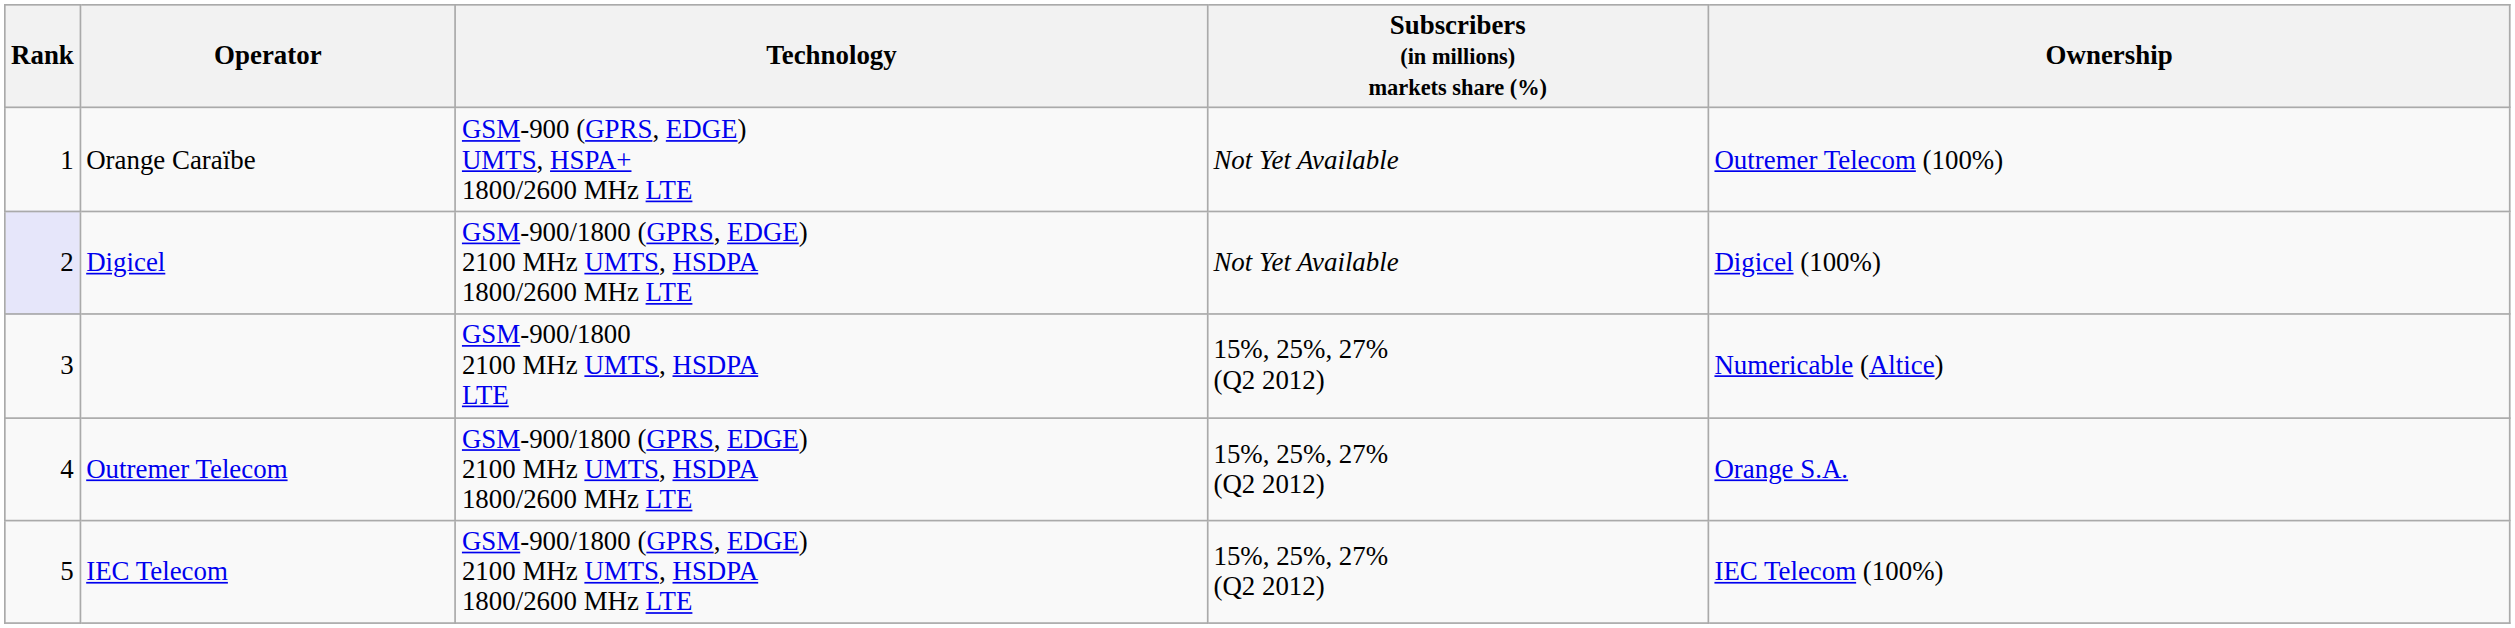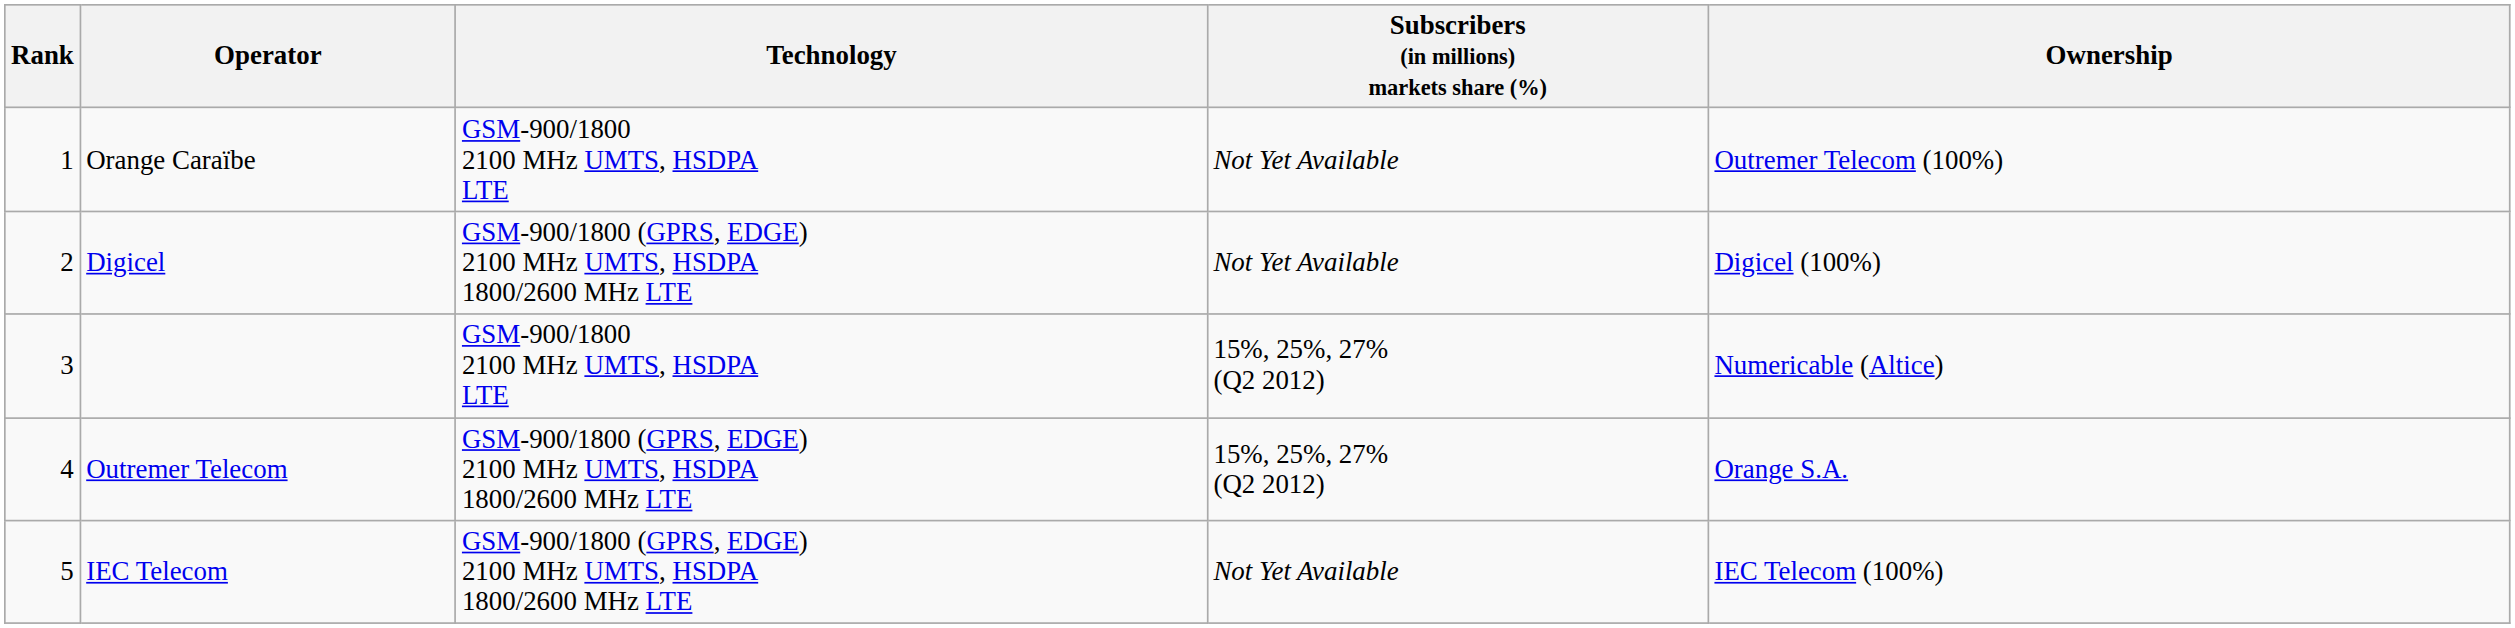 <table class="wikitable">
 <tr>
 <th style="width:3%;">Rank</th>
 <th style="width:15%;">Operator</th>
 <th style="width:30%;">Technology</th>
 <th style="width:20%;">Subscribers<br><small>(in millions)<br>markets share (%)</small></th>
 <th style="width:32%;">Ownership</th>
 </tr>
 <tr>
 <td align=right>1</td>
 <td>Orange Caraïbe</td>
-<td><a href='#'>GSM</a>-900 (<a href='#'>GPRS</a>, <a href='#'>EDGE</a>)<br><a href='#'>UMTS</a>, <a href='#'>HSPA+</a><br>1800/2600 MHz <a href='#'>LTE</a></td>
+<td><a href='#'>GSM</a>-900/1800 <br>2100 MHz <a href='#'>UMTS</a>, <a href='#'>HSDPA</a><br><a href='#'>LTE</a></td>
 <td><em>Not Yet Available</em></td>
 <td><a href='#'>Outremer Telecom</a> (100%)</td>
 </tr>
 <tr>
-<td align=right style="background: lavender;">2</td>
+<td align=right>2</td>
 <td><a href='#'>Digicel</a></td>
 <td><a href='#'>GSM</a>-900/1800 (<a href='#'>GPRS</a>, <a href='#'>EDGE</a>)<br>2100 MHz <a href='#'>UMTS</a>, <a href='#'>HSDPA</a><br> 1800/2600 MHz <a href='#'>LTE</a></td>
 <td><em>Not Yet Available</em></td>
 <td><a href='#'>Digicel</a> (100%)</td>
 </tr>
 <tr>
 <td align=right>3</td>
 <td></td>
 <td><a href='#'>GSM</a>-900/1800 <br>2100 MHz <a href='#'>UMTS</a>, <a href='#'>HSDPA</a><br><a href='#'>LTE</a></td>
 <td>15%, 25%, 27% <br>(Q2 2012)</td>
 <td><a href='#'>Numericable</a> (<a href='#'>Altice</a>)</td>
 </tr>
 <tr>
 <td align=right>4</td>
 <td><a href='#'>Outremer Telecom</a></td>
 <td><a href='#'>GSM</a>-900/1800 (<a href='#'>GPRS</a>, <a href='#'>EDGE</a>)<br>2100 MHz <a href='#'>UMTS</a>, <a href='#'>HSDPA</a><br> 1800/2600 MHz <a href='#'>LTE</a></td>
 <td>15%, 25%, 27% <br>(Q2 2012)</td>
 <td><a href='#'>Orange S.A.</a></td>
 </tr>
 <tr>
 <td align=right>5</td>
 <td><a href='#'>IEC Telecom</a></td>
 <td><a href='#'>GSM</a>-900/1800 (<a href='#'>GPRS</a>, <a href='#'>EDGE</a>)<br>2100 MHz <a href='#'>UMTS</a>, <a href='#'>HSDPA</a><br> 1800/2600 MHz <a href='#'>LTE</a></td>
-<td>15%, 25%, 27% <br>(Q2 2012)</td>
+<td><em>Not Yet Available</em></td>
 <td><a href='#'>IEC Telecom</a> (100%)</td>
 </tr>
 </table>
